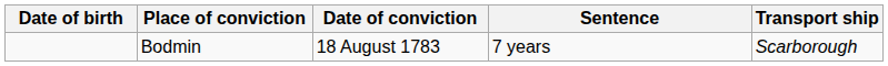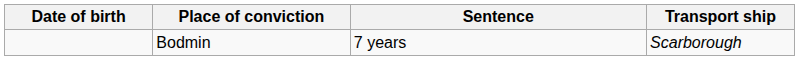 <table class="wikitable sortable plainrowheaders" style="width=1024px;">
 <tr>
 <th style="width: 15%;">Date of birth</th>
 <th style="width: 20%;">Place of conviction</th>
-<th style="width: 20%;">Date of conviction</th>
 <th style="width: 30%;">Sentence</th>
 <th style="width: 15%;">Transport ship</th>
 </tr>
 <tr>
 <td></td>
 <td>Bodmin</td>
-<td>18 August 1783</td>
 <td>7 years</td>
 <td><em>Scarborough</em></td>
 </tr>
 </table>
